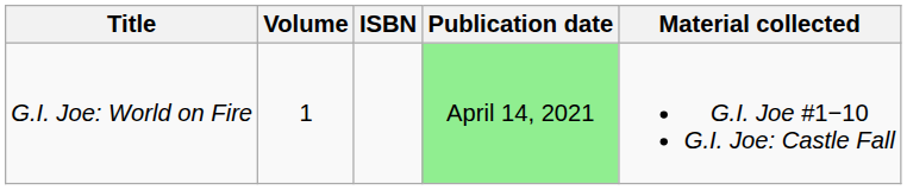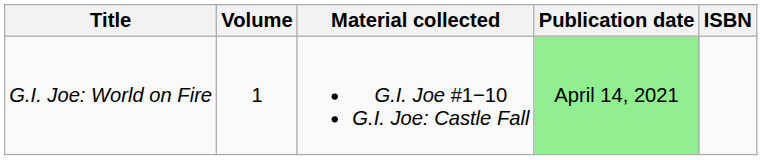 <table class="wikitable" style="text-align: center;">
 <tr>
 <th>Title</th>
 <th>Volume</th>
+<th>Material collected</th>
+<th>Publication date</th>
 <th>ISBN</th>
-<th>Publication date</th>
-<th>Material collected</th>
 </tr>
 <tr>
 <td align="left"><em>G.I. Joe: World on Fire</em></td>
 <td>1</td>
+<td><br><ul><li><em>G.I. Joe</em> #1−10</li><li><em>G.I. Joe: Castle Fall</em></li></ul></td>
+<td style="background: lightgreen;">April 14, 2021</td>
 <td></td>
-<td style="background: lightgreen;">April 14, 2021</td>
-<td><br><ul><li><em>G.I. Joe</em> #1−10</li><li><em>G.I. Joe: Castle Fall</em></li></ul></td>
 </tr>
 </table>
